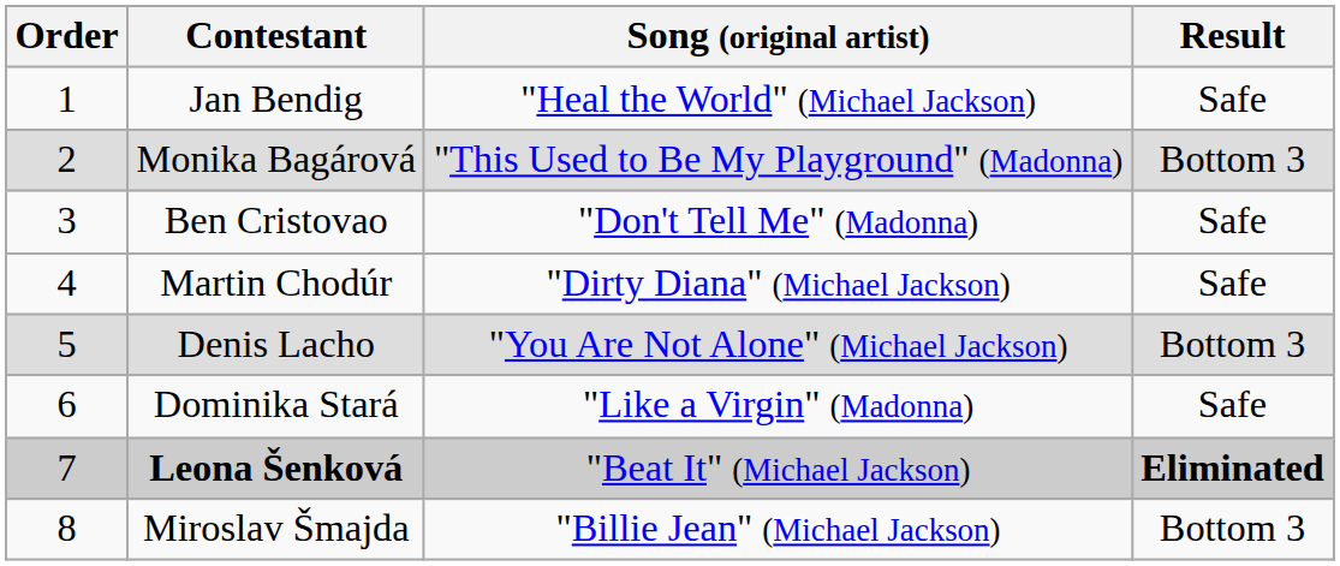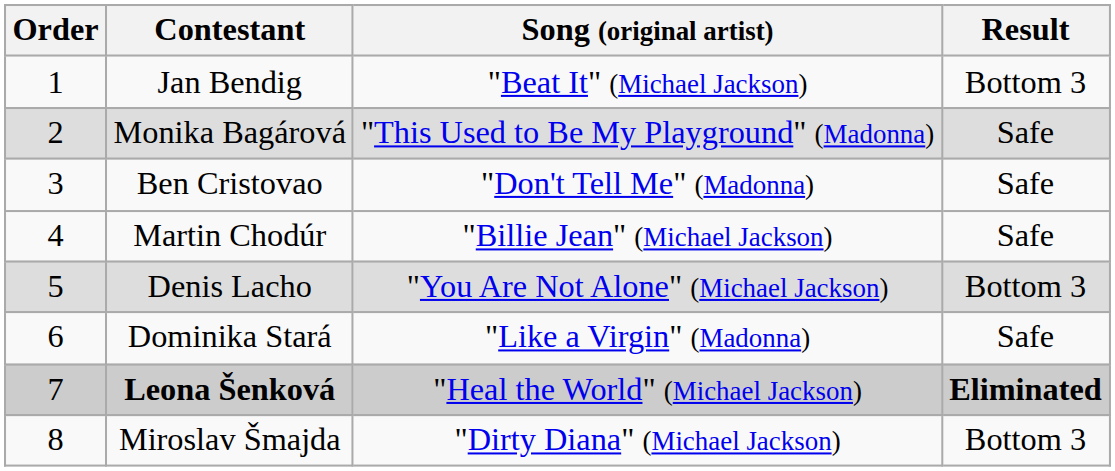 <table class="wikitable plainrowheaders" style="text-align:center;">
 <tr>
 <th scope="col">Order</th>
 <th scope="col">Contestant</th>
 <th scope="col">Song <small>(original artist)</small></th>
 <th scope="col">Result</th>
 </tr>
 <tr>
 <td>1</td>
 <td>Jan Bendig</td>
-<td>"<a href='#'>Heal the World</a>" <small>(<a href='#'>Michael Jackson</a>)</small></td>
-<td>Safe</td>
+<td>"<a href='#'>Beat It</a>" <small>(<a href='#'>Michael Jackson</a>)</small></td>
+<td>Bottom 3</td>
 </tr>
 <tr bgcolor="#DDDDDD">
 <td>2</td>
 <td>Monika Bagárová</td>
 <td>"<a href='#'>This Used to Be My Playground</a>" <small>(<a href='#'>Madonna</a>)</small></td>
-<td>Bottom 3</td>
+<td>Safe</td>
 </tr>
 <tr>
 <td>3</td>
 <td>Ben Cristovao</td>
 <td>"<a href='#'>Don't Tell Me</a>" <small>(<a href='#'>Madonna</a>)</small></td>
 <td>Safe</td>
 </tr>
 <tr>
 <td>4</td>
 <td>Martin Chodúr</td>
-<td>"<a href='#'>Dirty Diana</a>" <small>(<a href='#'>Michael Jackson</a>)</small></td>
+<td>"<a href='#'>Billie Jean</a>" <small>(<a href='#'>Michael Jackson</a>)</small></td>
 <td>Safe</td>
 </tr>
 <tr bgcolor="#DDDDDD">
 <td>5</td>
 <td>Denis Lacho</td>
 <td>"<a href='#'>You Are Not Alone</a>" <small>(<a href='#'>Michael Jackson</a>)</small></td>
 <td>Bottom 3</td>
 </tr>
 <tr>
 <td>6</td>
 <td>Dominika Stará</td>
 <td>"<a href='#'>Like a Virgin</a>" <small>(<a href='#'>Madonna</a>)</small></td>
 <td>Safe</td>
 </tr>
 <tr style="background:#ccc;">
 <td>7</td>
 <td><strong>Leona Šenková</strong></td>
-<td>"<a href='#'>Beat It</a>" <small>(<a href='#'>Michael Jackson</a>)</small></td>
+<td>"<a href='#'>Heal the World</a>" <small>(<a href='#'>Michael Jackson</a>)</small></td>
 <td><strong>Eliminated</strong></td>
 </tr>
 <tr>
 <td>8</td>
 <td>Miroslav Šmajda</td>
-<td>"<a href='#'>Billie Jean</a>" <small>(<a href='#'>Michael Jackson</a>)</small></td>
+<td>"<a href='#'>Dirty Diana</a>" <small>(<a href='#'>Michael Jackson</a>)</small></td>
 <td>Bottom 3</td>
 </tr>
 </table>
